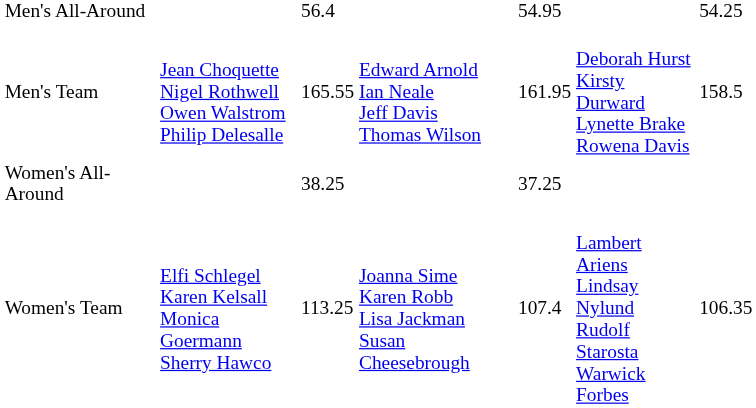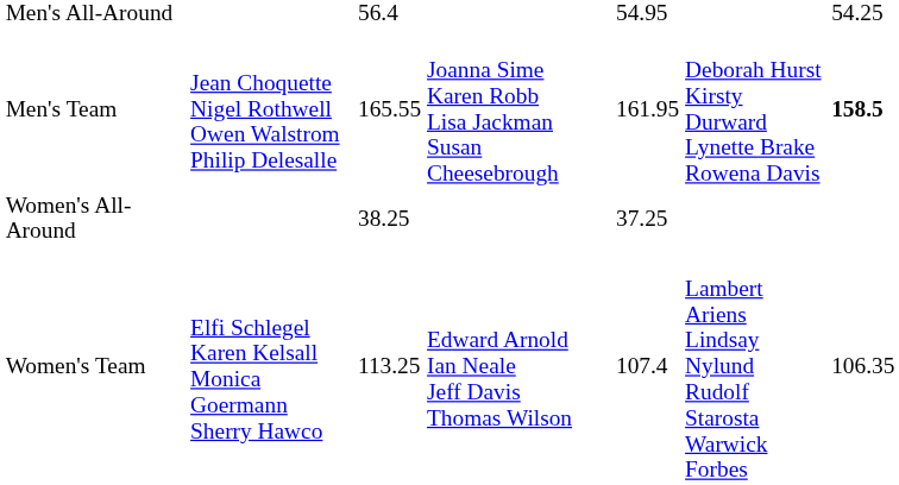 <table>
 <tr>
 <td>Men's All-Around</td>
 <td></td>
 <td>56.4</td>
 <td></td>
 <td>54.95</td>
 <td></td>
 <td>54.25</td>
 </tr>
 <tr>
 <td>Men's Team</td>
 <td><br><a href='#'>Jean Choquette</a><br><a href='#'>Nigel Rothwell</a><br><a href='#'>Owen Walstrom</a><br><a href='#'>Philip Delesalle</a></td>
 <td>165.55</td>
-<td><br><a href='#'>Edward Arnold</a><br><a href='#'>Ian Neale</a><br><a href='#'>Jeff Davis</a><br><a href='#'>Thomas Wilson</a></td>
+<td><br><a href='#'>Joanna Sime</a><br><a href='#'>Karen Robb</a><br><a href='#'>Lisa Jackman</a><br><a href='#'>Susan Cheesebrough</a></td>
 <td>161.95</td>
 <td><br><a href='#'>Deborah Hurst</a><br><a href='#'>Kirsty Durward</a><br><a href='#'>Lynette Brake</a><br><a href='#'>Rowena Davis</a></td>
-<td>158.5</td>
+<td><strong>158.5</strong></td>
 </tr>
 <tr>
 <td rowspan=2>Women's All-Around</td>
 <td rowspan=2></td>
 <td rowspan=2>38.25</td>
 <td></td>
 <td rowspan=2>37.25</td>
 <td rowspan=2></td>
 <td rowspan=2></td>
 </tr>
 <tr>
 <td></td>
 </tr>
 <tr>
 <td>Women's Team</td>
 <td><br><a href='#'>Elfi Schlegel</a><br><a href='#'>Karen Kelsall</a><br><a href='#'>Monica Goermann</a><br><a href='#'>Sherry Hawco</a></td>
 <td>113.25</td>
-<td><br><a href='#'>Joanna Sime</a><br><a href='#'>Karen Robb</a><br><a href='#'>Lisa Jackman</a><br><a href='#'>Susan Cheesebrough</a></td>
+<td><br><a href='#'>Edward Arnold</a><br><a href='#'>Ian Neale</a><br><a href='#'>Jeff Davis</a><br><a href='#'>Thomas Wilson</a></td>
 <td>107.4</td>
 <td><br><a href='#'>Lambert Ariens</a><br><a href='#'>Lindsay Nylund</a><br><a href='#'>Rudolf Starosta</a><br><a href='#'>Warwick Forbes</a></td>
 <td>106.35</td>
 </tr>
 </table>
